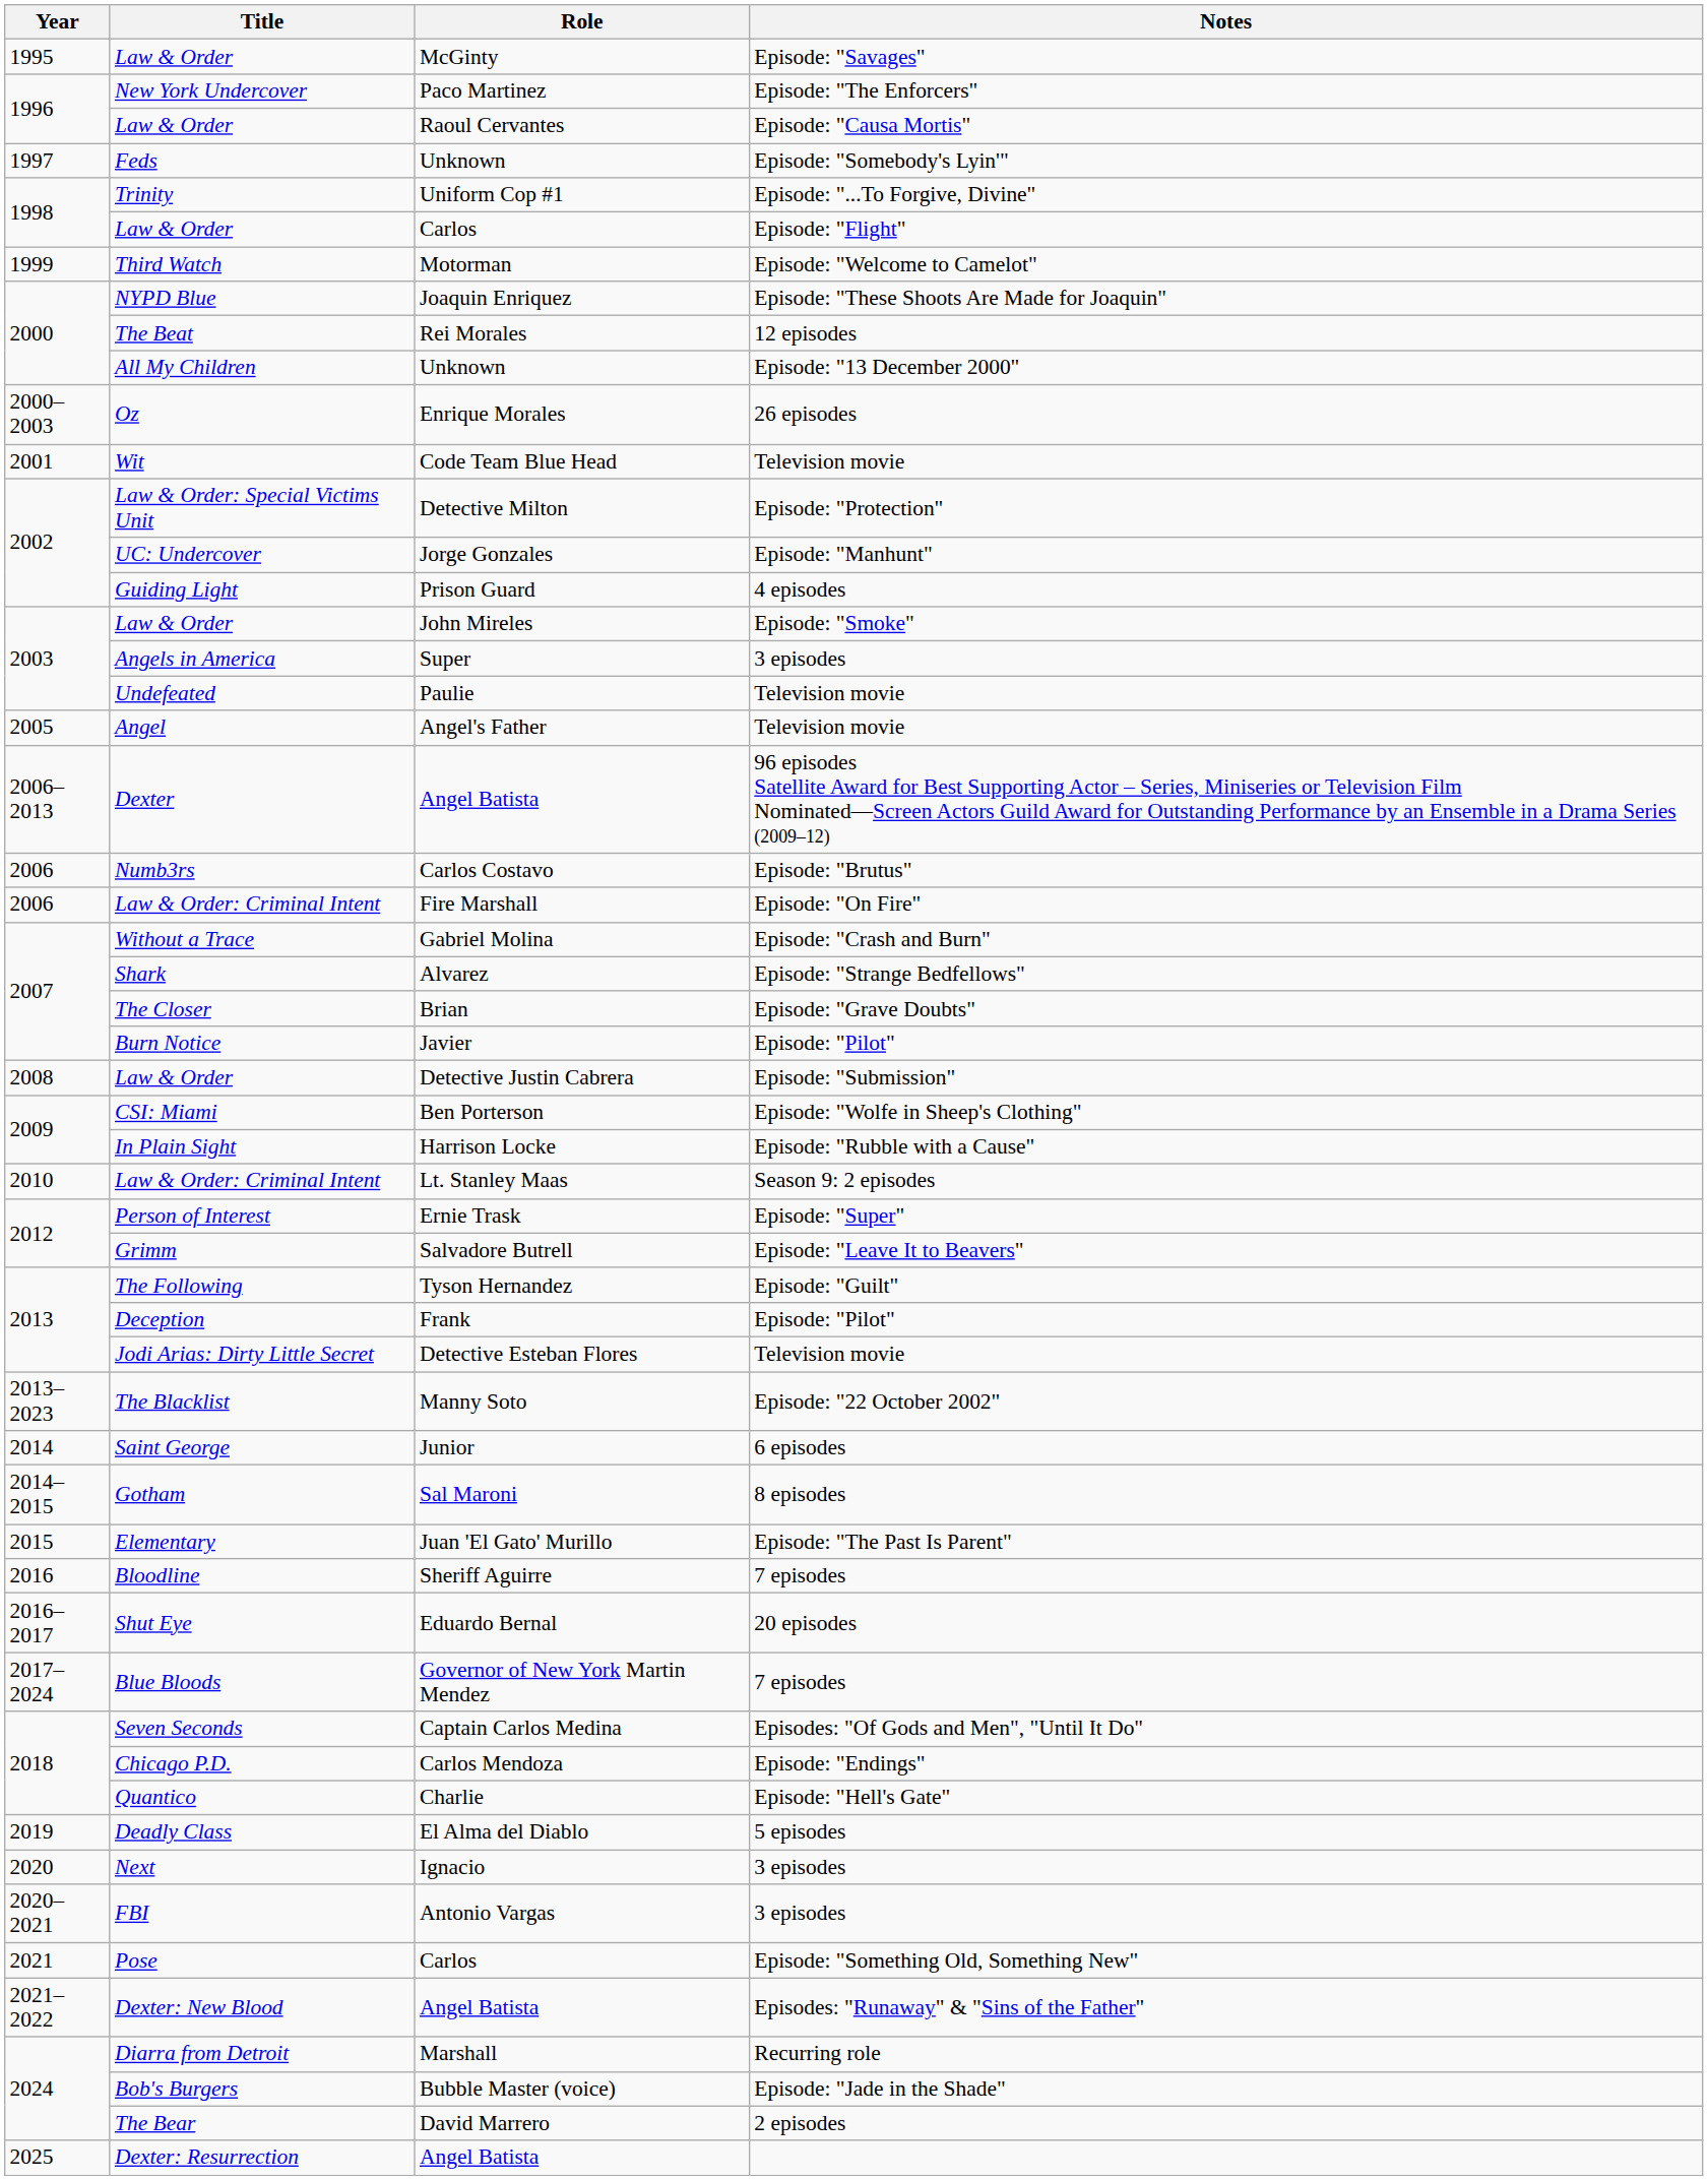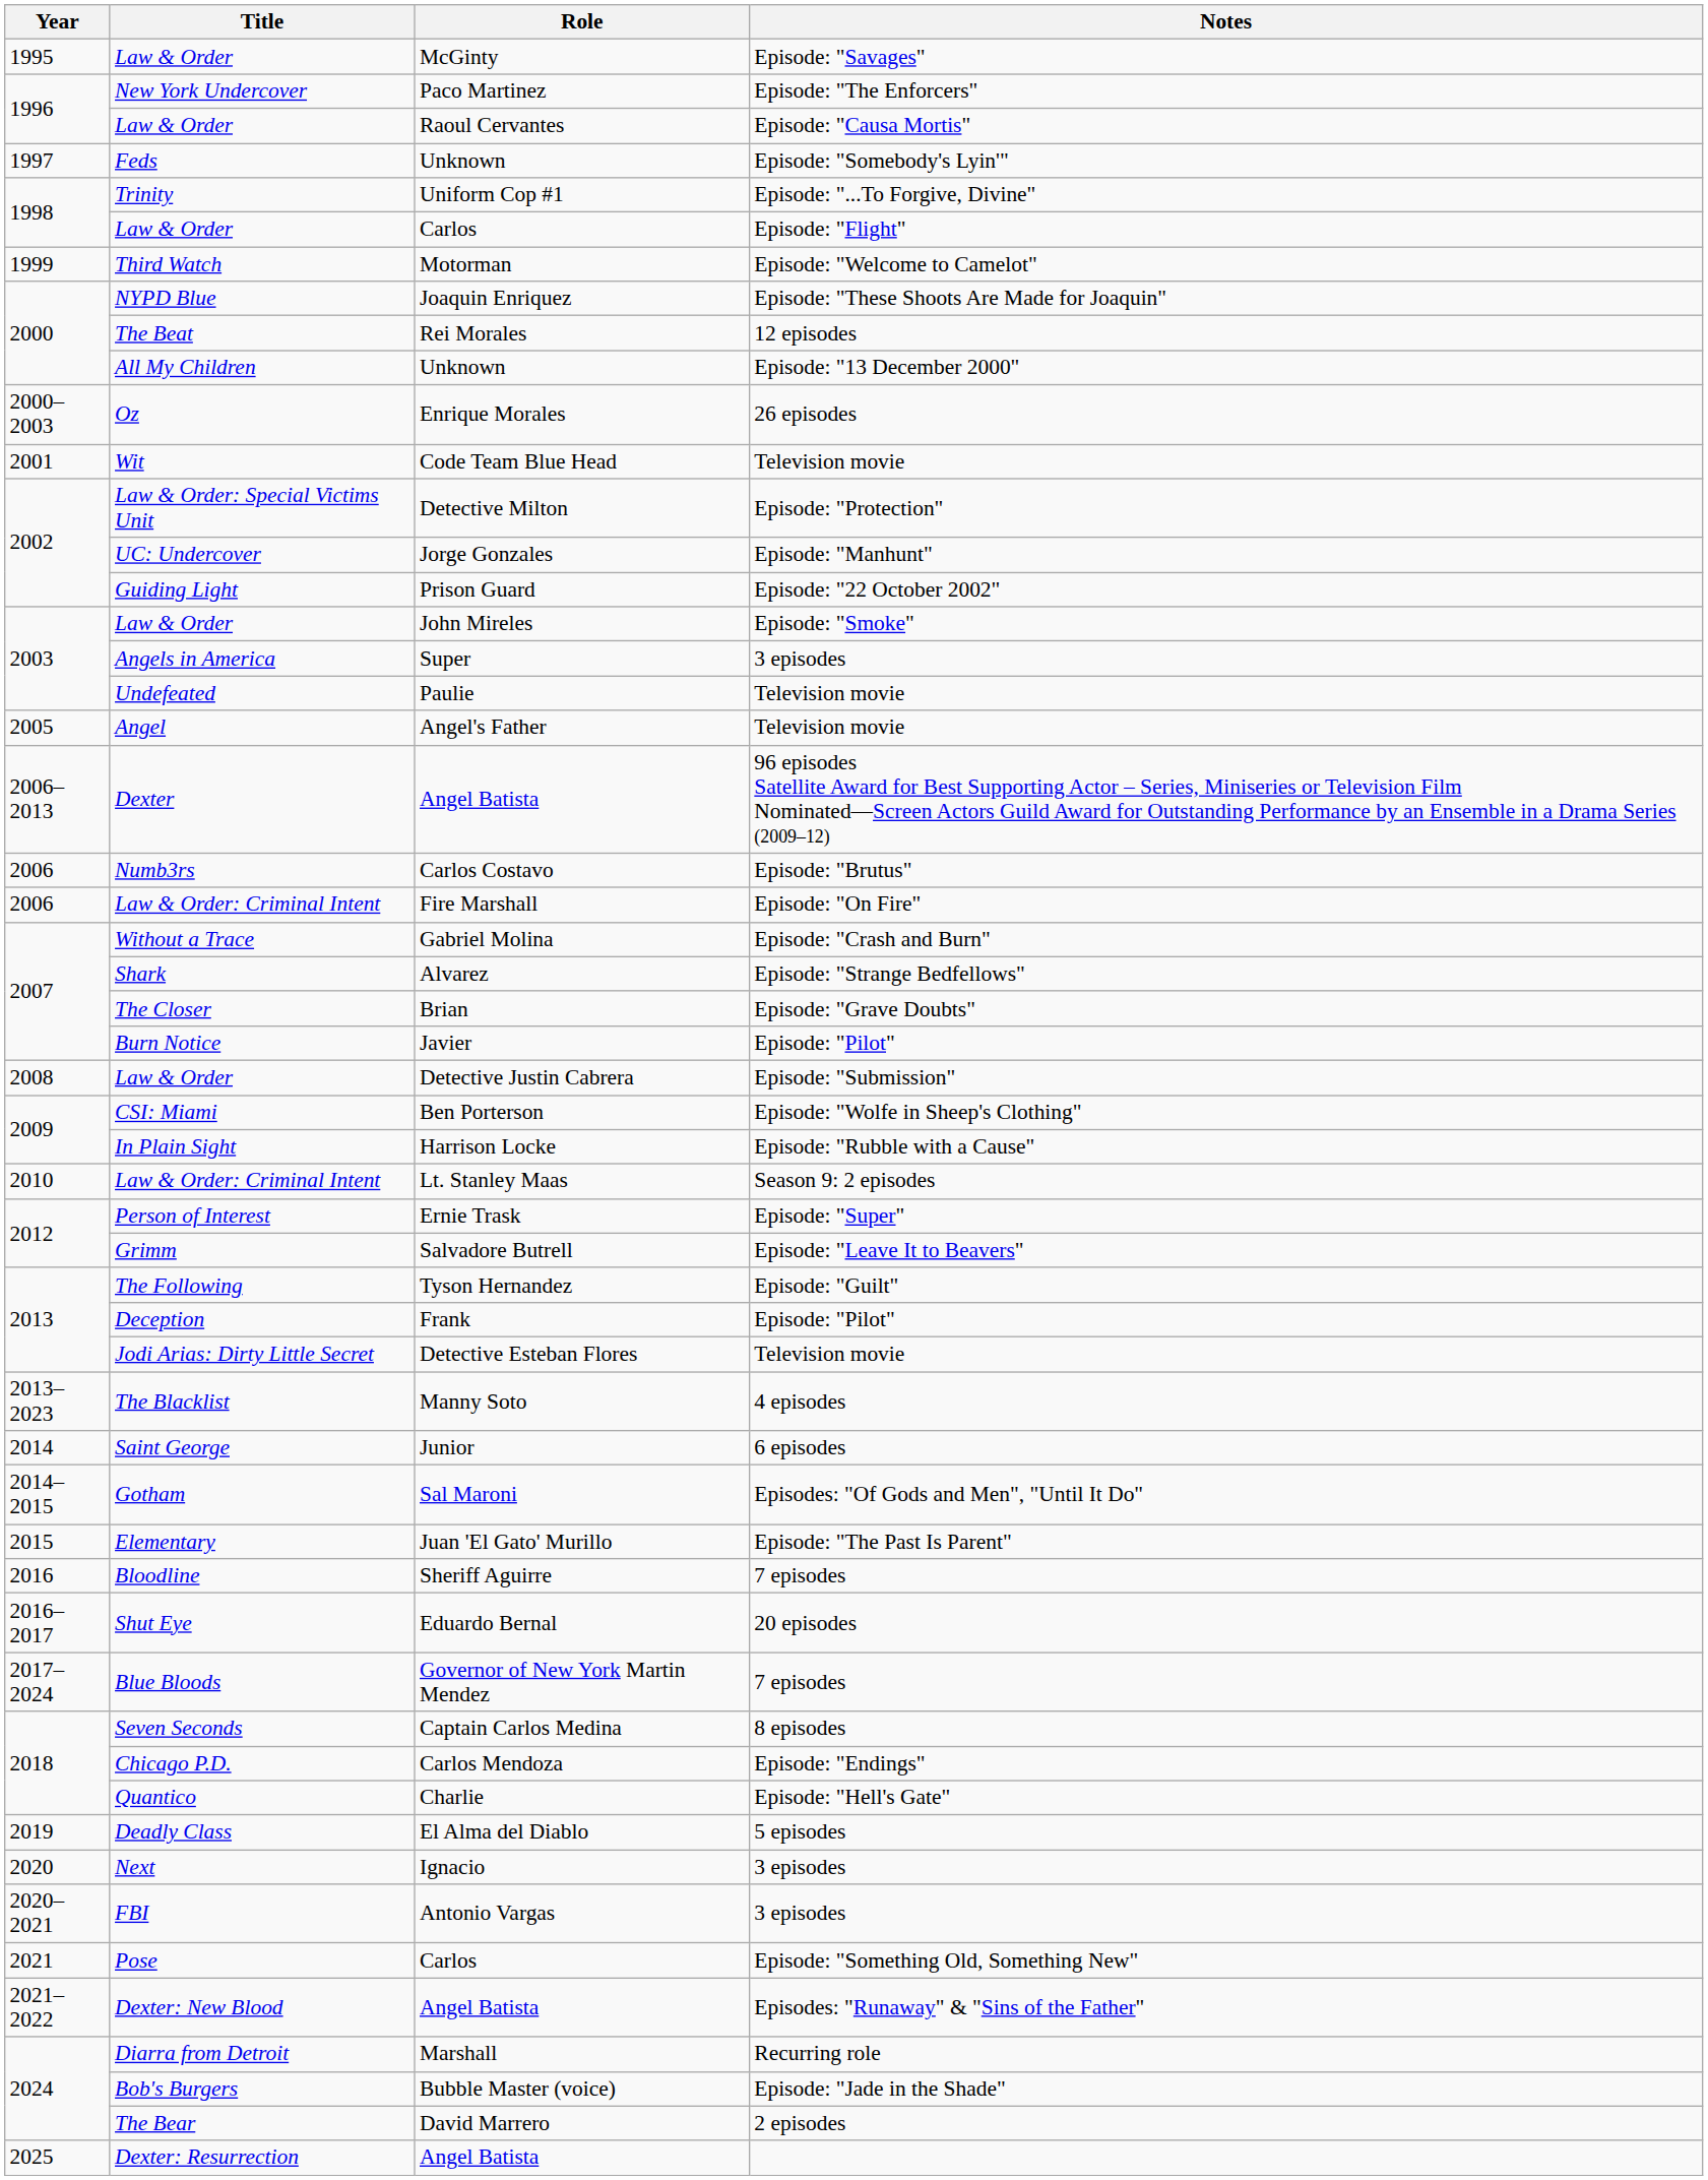 <table class="wikitable sortable">
 <tr>
 <th>Year</th>
 <th>Title</th>
 <th>Role</th>
 <th>Notes</th>
 </tr>
 <tr>
 <td>1995</td>
 <td><em><a href='#'>Law & Order</a></em></td>
 <td>McGinty</td>
 <td>Episode: "<a href='#'>Savages</a>"</td>
 </tr>
 <tr>
 <td rowspan="2">1996</td>
 <td><em><a href='#'>New York Undercover</a></em></td>
 <td>Paco Martinez</td>
 <td>Episode: "The Enforcers"</td>
 </tr>
 <tr>
 <td><em><a href='#'>Law & Order</a></em></td>
 <td>Raoul Cervantes</td>
 <td>Episode: "<a href='#'>Causa Mortis</a>"</td>
 </tr>
 <tr>
 <td>1997</td>
 <td><em><a href='#'>Feds</a></em></td>
 <td>Unknown</td>
 <td>Episode: "Somebody's Lyin'"</td>
 </tr>
 <tr>
 <td rowspan="2">1998</td>
 <td><em><a href='#'>Trinity</a></em></td>
 <td>Uniform Cop #1</td>
 <td>Episode: "...To Forgive, Divine"</td>
 </tr>
 <tr>
 <td><em><a href='#'>Law & Order</a></em></td>
 <td>Carlos</td>
 <td>Episode: "<a href='#'>Flight</a>"</td>
 </tr>
 <tr>
 <td>1999</td>
 <td><em><a href='#'>Third Watch</a></em></td>
 <td>Motorman</td>
 <td>Episode: "Welcome to Camelot"</td>
 </tr>
 <tr>
 <td rowspan="3">2000</td>
 <td><em><a href='#'>NYPD Blue</a></em></td>
 <td>Joaquin Enriquez</td>
 <td>Episode: "These Shoots Are Made for Joaquin"</td>
 </tr>
 <tr>
 <td><em><a href='#'>The Beat</a></em></td>
 <td>Rei Morales</td>
 <td>12 episodes</td>
 </tr>
 <tr>
 <td><em><a href='#'>All My Children</a></em></td>
 <td>Unknown</td>
 <td>Episode: "13 December 2000"</td>
 </tr>
 <tr>
 <td>2000–2003</td>
 <td><em><a href='#'>Oz</a></em></td>
 <td>Enrique Morales</td>
 <td>26 episodes</td>
 </tr>
 <tr>
 <td>2001</td>
 <td><em><a href='#'>Wit</a></em></td>
 <td>Code Team Blue Head</td>
 <td>Television movie</td>
 </tr>
 <tr>
 <td rowspan="3">2002</td>
 <td><em><a href='#'>Law & Order: Special Victims Unit</a></em></td>
 <td>Detective Milton</td>
 <td>Episode: "Protection"</td>
 </tr>
 <tr>
 <td><em><a href='#'>UC: Undercover</a></em></td>
 <td>Jorge Gonzales</td>
 <td>Episode: "Manhunt"</td>
 </tr>
 <tr>
 <td><em><a href='#'>Guiding Light</a></em></td>
 <td>Prison Guard</td>
-<td>4 episodes</td>
+<td>Episode: "22 October 2002"</td>
 </tr>
 <tr>
 <td rowspan="3">2003</td>
 <td><em><a href='#'>Law & Order</a></em></td>
 <td>John Mireles</td>
 <td>Episode: "<a href='#'>Smoke</a>"</td>
 </tr>
 <tr>
 <td><em><a href='#'>Angels in America</a></em></td>
 <td>Super</td>
 <td>3 episodes</td>
 </tr>
 <tr>
 <td><em><a href='#'>Undefeated</a></em></td>
 <td>Paulie</td>
 <td>Television movie</td>
 </tr>
 <tr>
 <td>2005</td>
 <td><em><a href='#'>Angel</a></em></td>
 <td>Angel's Father</td>
 <td>Television movie</td>
 </tr>
 <tr>
 <td>2006–2013</td>
 <td><em><a href='#'>Dexter</a></em></td>
 <td><a href='#'>Angel Batista</a></td>
 <td>96 episodes<br><a href='#'>Satellite Award for Best Supporting Actor – Series, Miniseries or Television Film</a><br>Nominated—<a href='#'>Screen Actors Guild Award for Outstanding Performance by an Ensemble in a Drama Series</a> <small>(2009–12)</small></td>
 </tr>
 <tr>
 <td>2006</td>
 <td><em><a href='#'>Numb3rs</a></em></td>
 <td>Carlos Costavo</td>
 <td>Episode: "Brutus"</td>
 </tr>
 <tr>
 <td>2006</td>
 <td><em><a href='#'>Law & Order: Criminal Intent</a></em></td>
 <td>Fire Marshall</td>
 <td>Episode: "On Fire"</td>
 </tr>
 <tr>
 <td rowspan="4">2007</td>
 <td><em><a href='#'>Without a Trace</a></em></td>
 <td>Gabriel Molina</td>
 <td>Episode: "Crash and Burn"</td>
 </tr>
 <tr>
 <td><em><a href='#'>Shark</a></em></td>
 <td>Alvarez</td>
 <td>Episode: "Strange Bedfellows"</td>
 </tr>
 <tr>
 <td><em><a href='#'>The Closer</a></em></td>
 <td>Brian</td>
 <td>Episode: "Grave Doubts"</td>
 </tr>
 <tr>
 <td><em><a href='#'>Burn Notice</a></em></td>
 <td>Javier</td>
 <td>Episode: "<a href='#'>Pilot</a>"</td>
 </tr>
 <tr>
 <td>2008</td>
 <td><em><a href='#'>Law & Order</a></em></td>
 <td>Detective Justin Cabrera</td>
 <td>Episode: "Submission"</td>
 </tr>
 <tr>
 <td rowspan="2">2009</td>
 <td><em><a href='#'>CSI: Miami</a></em></td>
 <td>Ben Porterson</td>
 <td>Episode: "Wolfe in Sheep's Clothing"</td>
 </tr>
 <tr>
 <td><em><a href='#'>In Plain Sight</a></em></td>
 <td>Harrison Locke</td>
 <td>Episode: "Rubble with a Cause"</td>
 </tr>
 <tr>
 <td>2010</td>
 <td><em><a href='#'>Law & Order: Criminal Intent</a></em></td>
 <td>Lt. Stanley Maas</td>
 <td>Season 9: 2 episodes</td>
 </tr>
 <tr>
 <td rowspan="2">2012</td>
 <td><em><a href='#'>Person of Interest</a></em></td>
 <td>Ernie Trask</td>
 <td>Episode: "<a href='#'>Super</a>"</td>
 </tr>
 <tr>
 <td><em><a href='#'>Grimm</a></em></td>
 <td>Salvadore Butrell</td>
 <td>Episode: "<a href='#'>Leave It to Beavers</a>"</td>
 </tr>
 <tr>
 <td rowspan="3">2013</td>
 <td><em><a href='#'>The Following</a></em></td>
 <td>Tyson Hernandez</td>
 <td>Episode: "Guilt"</td>
 </tr>
 <tr>
 <td><em><a href='#'>Deception</a></em></td>
 <td>Frank</td>
 <td>Episode: "Pilot"</td>
 </tr>
 <tr>
 <td><em><a href='#'>Jodi Arias: Dirty Little Secret</a></em></td>
 <td>Detective Esteban Flores</td>
 <td>Television movie</td>
 </tr>
 <tr>
 <td>2013–2023</td>
 <td><em><a href='#'>The Blacklist</a></em></td>
 <td>Manny Soto</td>
-<td>Episode: "22 October 2002"</td>
+<td>4 episodes</td>
 </tr>
 <tr>
 <td>2014</td>
 <td><em><a href='#'>Saint George</a></em></td>
 <td>Junior</td>
 <td>6 episodes</td>
 </tr>
 <tr>
 <td>2014–2015</td>
 <td><em><a href='#'>Gotham</a></em></td>
 <td><a href='#'>Sal Maroni</a></td>
-<td>8 episodes</td>
+<td>Episodes: "Of Gods and Men", "Until It Do"</td>
 </tr>
 <tr>
 <td>2015</td>
 <td><em><a href='#'>Elementary</a></em></td>
 <td>Juan 'El Gato' Murillo</td>
 <td>Episode: "The Past Is Parent"</td>
 </tr>
 <tr>
 <td>2016</td>
 <td><em><a href='#'>Bloodline</a></em></td>
 <td>Sheriff Aguirre</td>
 <td>7 episodes</td>
 </tr>
 <tr>
 <td>2016–2017</td>
 <td><em><a href='#'>Shut Eye</a></em></td>
 <td>Eduardo Bernal</td>
 <td>20 episodes</td>
 </tr>
 <tr>
 <td>2017–2024</td>
 <td><em><a href='#'>Blue Bloods</a></em></td>
 <td><a href='#'>Governor of New York</a> Martin Mendez</td>
 <td>7 episodes</td>
 </tr>
 <tr>
 <td rowspan="3">2018</td>
 <td><em><a href='#'>Seven Seconds</a></em></td>
 <td>Captain Carlos Medina</td>
-<td>Episodes: "Of Gods and Men", "Until It Do"</td>
+<td>8 episodes</td>
 </tr>
 <tr>
 <td><em><a href='#'>Chicago P.D.</a></em></td>
 <td>Carlos Mendoza</td>
 <td>Episode: "Endings"</td>
 </tr>
 <tr>
 <td><em><a href='#'>Quantico</a></em></td>
 <td>Charlie</td>
 <td>Episode: "Hell's Gate"</td>
 </tr>
 <tr>
 <td>2019</td>
 <td><em><a href='#'>Deadly Class</a></em></td>
 <td>El Alma del Diablo</td>
 <td>5 episodes</td>
 </tr>
 <tr>
 <td>2020</td>
 <td><em><a href='#'>Next</a></em></td>
 <td>Ignacio</td>
 <td>3 episodes</td>
 </tr>
 <tr>
 <td>2020–2021</td>
 <td><em><a href='#'>FBI</a></em></td>
 <td>Antonio Vargas</td>
 <td>3 episodes</td>
 </tr>
 <tr>
 <td>2021</td>
 <td><em><a href='#'>Pose</a></em></td>
 <td>Carlos</td>
 <td>Episode: "Something Old, Something New"</td>
 </tr>
 <tr>
 <td>2021–2022</td>
 <td><em><a href='#'>Dexter: New Blood</a></em></td>
 <td><a href='#'>Angel Batista</a></td>
 <td>Episodes: "<a href='#'>Runaway</a>" & "<a href='#'>Sins of the Father</a>"</td>
 </tr>
 <tr>
 <td rowspan="3">2024</td>
 <td><em><a href='#'>Diarra from Detroit</a></em></td>
 <td>Marshall</td>
 <td>Recurring role</td>
 </tr>
 <tr>
 <td><em><a href='#'>Bob's Burgers</a></em></td>
 <td>Bubble Master (voice)</td>
 <td>Episode: "Jade in the Shade"</td>
 </tr>
 <tr>
 <td><em><a href='#'>The Bear</a></em></td>
 <td>David Marrero</td>
 <td>2 episodes</td>
 </tr>
 <tr>
 <td>2025</td>
 <td><em><a href='#'>Dexter: Resurrection</a></em></td>
 <td><a href='#'>Angel Batista</a></td>
 <td></td>
 </tr>
 </table>
